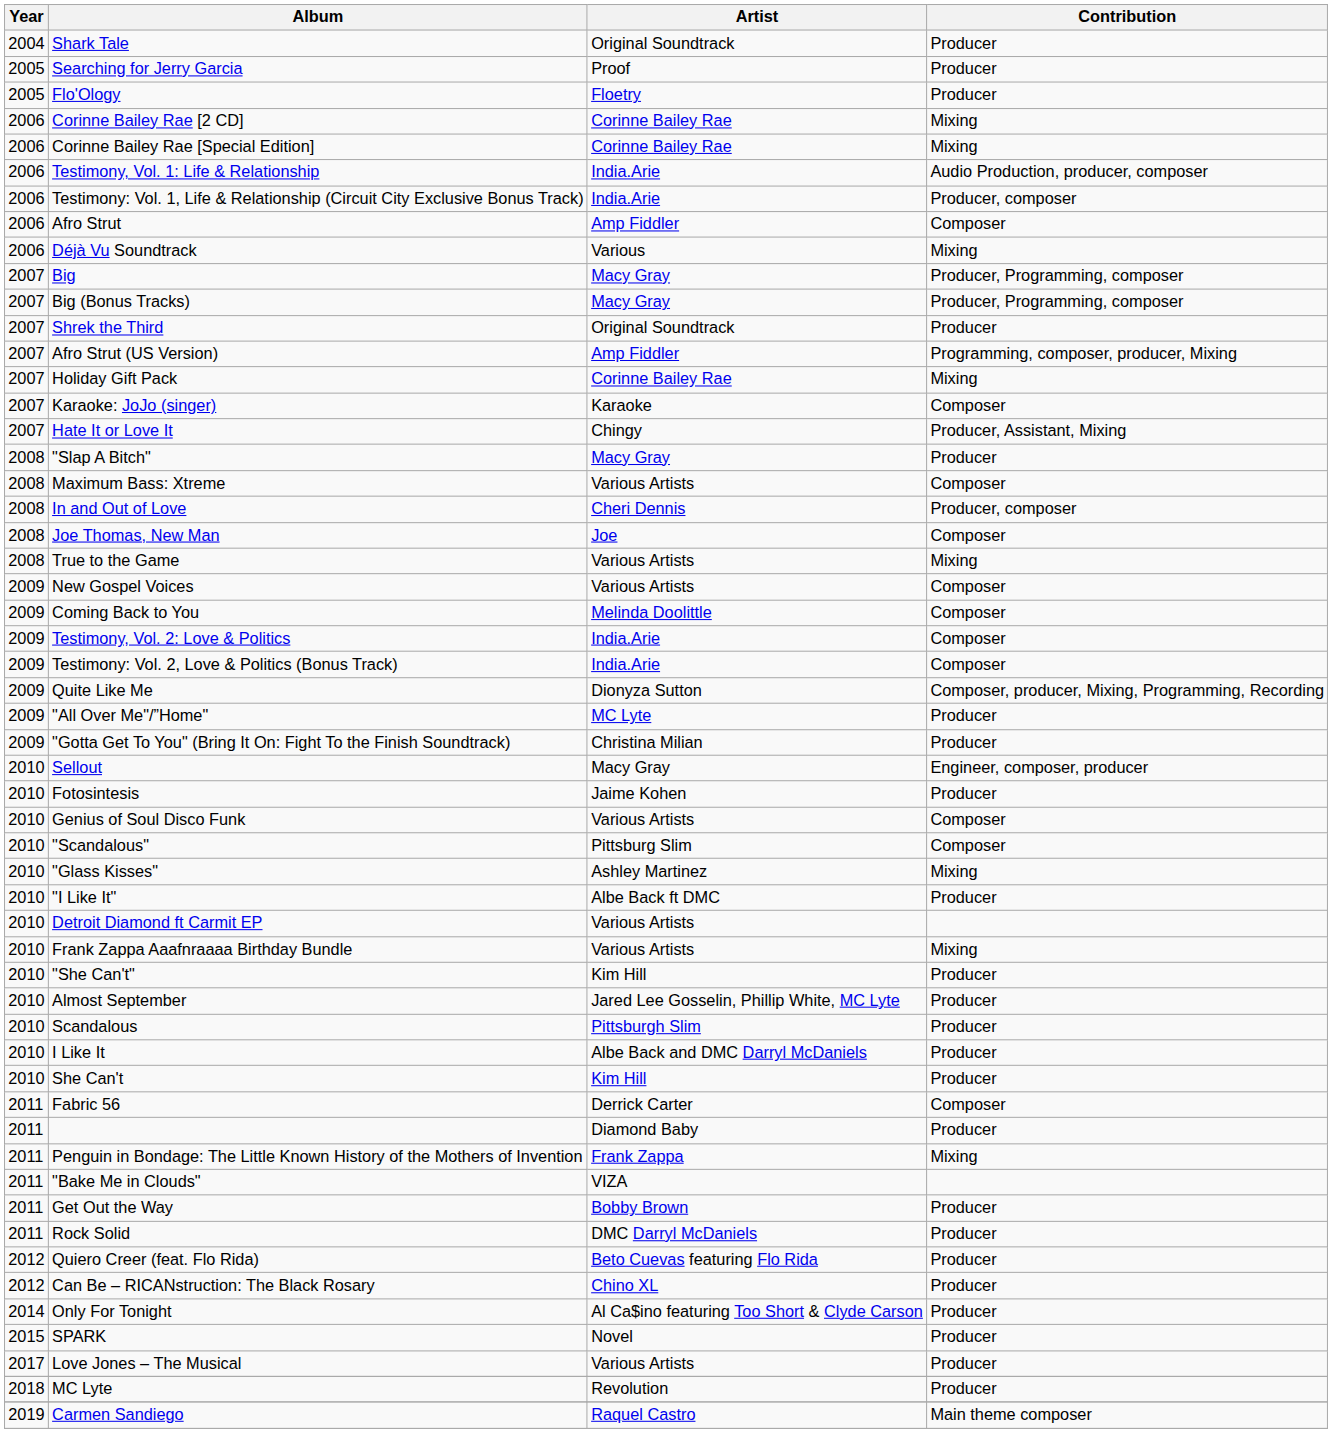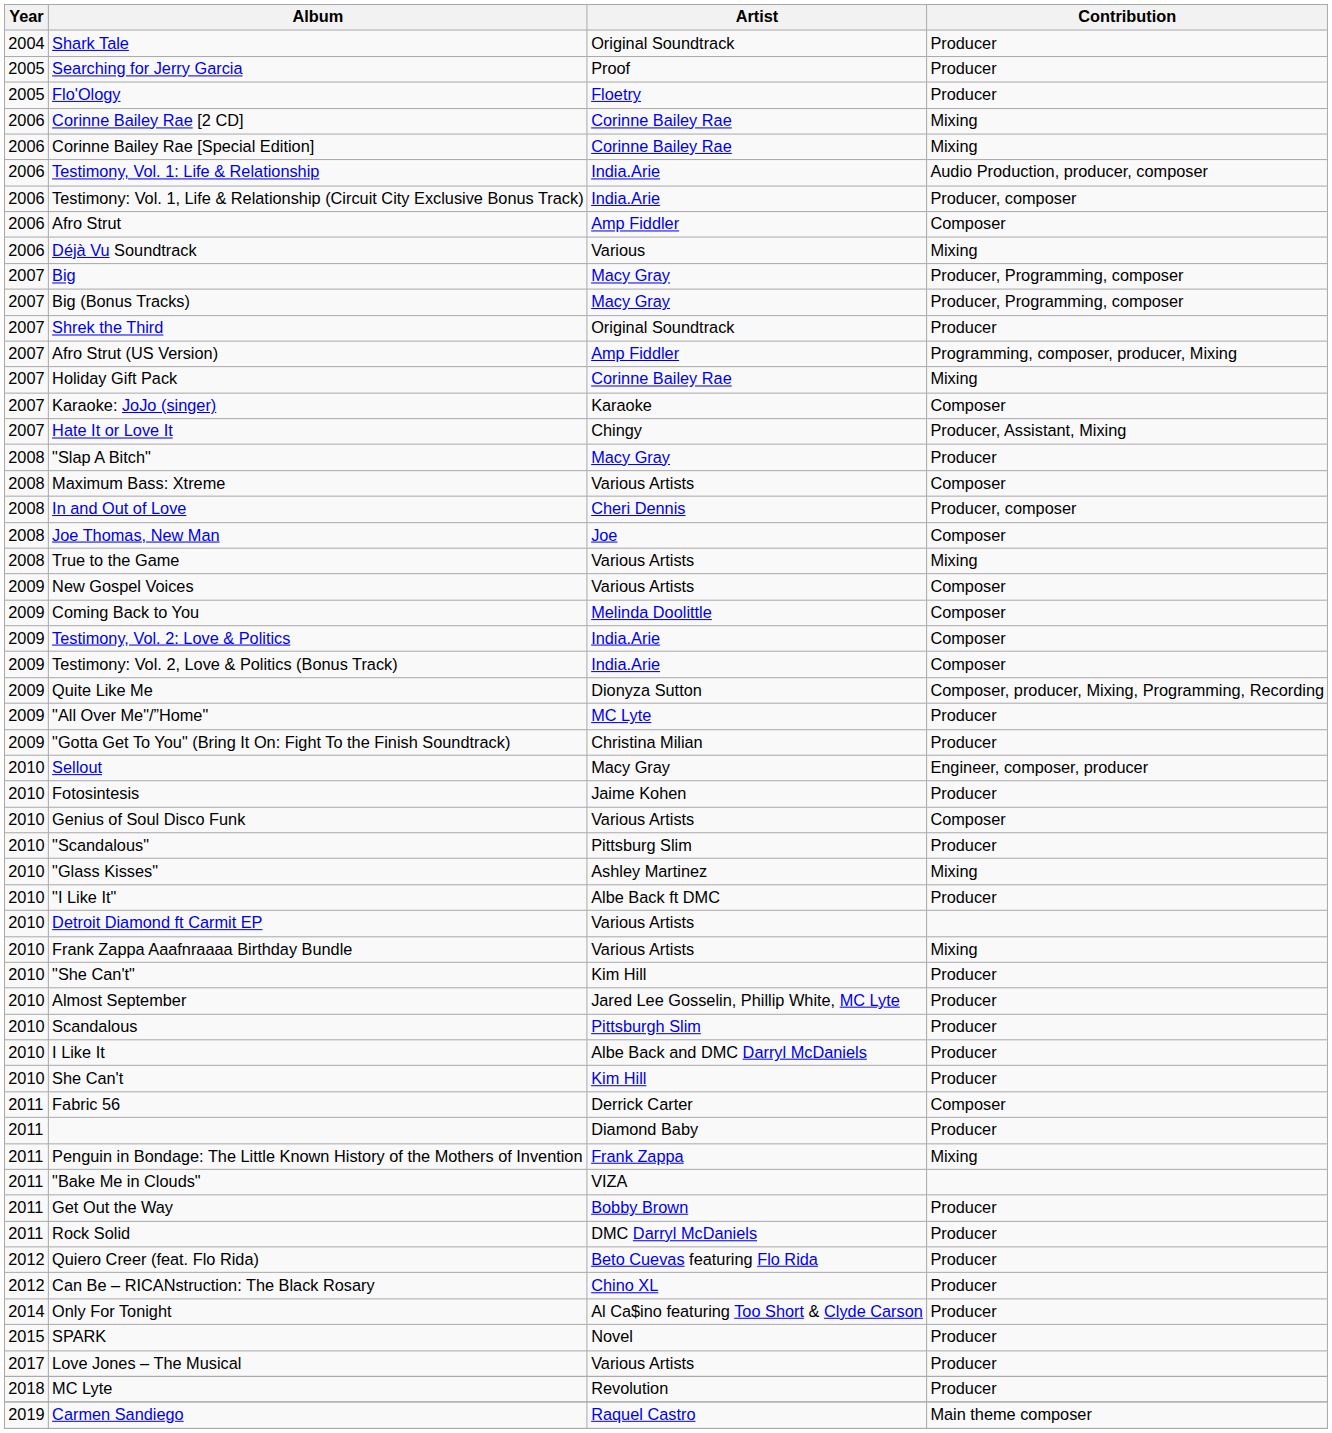 <table class="wikitable">
 <tr>
 <th>Year</th>
 <th>Album</th>
 <th>Artist</th>
 <th>Contribution</th>
 </tr>
 <tr>
 <td>2004</td>
 <td><a href='#'>Shark Tale</a></td>
 <td>Original Soundtrack</td>
 <td>Producer</td>
 </tr>
 <tr>
 <td>2005</td>
 <td><a href='#'>Searching for Jerry Garcia</a></td>
 <td>Proof</td>
 <td>Producer</td>
 </tr>
 <tr>
 <td>2005</td>
 <td><a href='#'>Flo'Ology</a></td>
 <td><a href='#'>Floetry</a></td>
 <td>Producer</td>
 </tr>
 <tr>
 <td>2006</td>
 <td><a href='#'>Corinne Bailey Rae</a> [2 CD]</td>
 <td><a href='#'>Corinne Bailey Rae</a></td>
 <td>Mixing</td>
 </tr>
 <tr>
 <td>2006</td>
 <td>Corinne Bailey Rae [Special Edition]</td>
 <td><a href='#'>Corinne Bailey Rae</a></td>
 <td>Mixing</td>
 </tr>
 <tr>
 <td>2006</td>
 <td><a href='#'>Testimony, Vol. 1: Life & Relationship</a></td>
 <td><a href='#'>India.Arie</a></td>
 <td>Audio Production, producer, composer</td>
 </tr>
 <tr>
 <td>2006</td>
 <td>Testimony: Vol. 1, Life & Relationship (Circuit City Exclusive Bonus Track)</td>
 <td><a href='#'>India.Arie</a></td>
 <td>Producer, composer</td>
 </tr>
 <tr>
 <td>2006</td>
 <td>Afro Strut</td>
 <td><a href='#'>Amp Fiddler</a></td>
 <td>Composer</td>
 </tr>
 <tr>
 <td>2006</td>
 <td><a href='#'>Déjà Vu</a> Soundtrack</td>
 <td>Various</td>
 <td>Mixing</td>
 </tr>
 <tr>
 <td>2007</td>
 <td><a href='#'>Big</a></td>
 <td><a href='#'>Macy Gray</a></td>
 <td>Producer, Programming, composer</td>
 </tr>
 <tr>
 <td>2007</td>
 <td>Big (Bonus Tracks)</td>
 <td><a href='#'>Macy Gray</a></td>
 <td>Producer, Programming, composer</td>
 </tr>
 <tr>
 <td>2007</td>
 <td><a href='#'>Shrek the Third</a></td>
 <td>Original Soundtrack</td>
 <td>Producer</td>
 </tr>
 <tr>
 <td>2007</td>
 <td>Afro Strut (US Version)</td>
 <td><a href='#'>Amp Fiddler</a></td>
 <td>Programming, composer, producer, Mixing</td>
 </tr>
 <tr>
 <td>2007</td>
 <td>Holiday Gift Pack</td>
 <td><a href='#'>Corinne Bailey Rae</a></td>
 <td>Mixing</td>
 </tr>
 <tr>
 <td>2007</td>
 <td>Karaoke: <a href='#'>JoJo (singer)</a></td>
 <td>Karaoke</td>
 <td>Composer</td>
 </tr>
 <tr>
 <td>2007</td>
 <td><a href='#'>Hate It or Love It</a></td>
 <td>Chingy</td>
 <td>Producer, Assistant, Mixing</td>
 </tr>
 <tr>
 <td>2008</td>
 <td>"Slap A Bitch"</td>
 <td><a href='#'>Macy Gray</a></td>
 <td>Producer</td>
 </tr>
 <tr>
 <td>2008</td>
 <td>Maximum Bass: Xtreme</td>
 <td>Various Artists</td>
 <td>Composer</td>
 </tr>
 <tr>
 <td>2008</td>
 <td><a href='#'>In and Out of Love</a></td>
 <td><a href='#'>Cheri Dennis</a></td>
 <td>Producer, composer</td>
 </tr>
 <tr>
 <td>2008</td>
 <td><a href='#'>Joe Thomas, New Man</a></td>
 <td><a href='#'>Joe</a></td>
 <td>Composer</td>
 </tr>
 <tr>
 <td>2008</td>
 <td>True to the Game</td>
 <td>Various Artists</td>
 <td>Mixing</td>
 </tr>
 <tr>
 <td>2009</td>
 <td>New Gospel Voices</td>
 <td>Various Artists</td>
 <td>Composer</td>
 </tr>
 <tr>
 <td>2009</td>
 <td>Coming Back to You</td>
 <td><a href='#'>Melinda Doolittle</a></td>
 <td>Composer</td>
 </tr>
 <tr>
 <td>2009</td>
 <td><a href='#'>Testimony, Vol. 2: Love & Politics</a></td>
 <td><a href='#'>India.Arie</a></td>
 <td>Composer</td>
 </tr>
 <tr>
 <td>2009</td>
 <td>Testimony: Vol. 2, Love & Politics (Bonus Track)</td>
 <td><a href='#'>India.Arie</a></td>
 <td>Composer</td>
 </tr>
 <tr>
 <td>2009</td>
 <td>Quite Like Me</td>
 <td>Dionyza Sutton</td>
 <td>Composer, producer, Mixing, Programming, Recording</td>
 </tr>
 <tr>
 <td>2009</td>
 <td>"All Over Me"/”Home"</td>
 <td><a href='#'>MC Lyte</a></td>
 <td>Producer</td>
 </tr>
 <tr>
 <td>2009</td>
 <td>"Gotta Get To You" (Bring It On: Fight To the Finish Soundtrack)</td>
 <td>Christina Milian</td>
 <td>Producer</td>
 </tr>
 <tr>
 <td>2010</td>
 <td><a href='#'>Sellout</a></td>
 <td>Macy Gray</td>
 <td>Engineer, composer, producer</td>
 </tr>
 <tr>
 <td>2010</td>
 <td>Fotosintesis</td>
 <td>Jaime Kohen</td>
 <td>Producer</td>
 </tr>
 <tr>
 <td>2010</td>
 <td>Genius of Soul Disco Funk</td>
 <td>Various Artists</td>
 <td>Composer</td>
 </tr>
 <tr>
 <td>2010</td>
 <td>"Scandalous"</td>
 <td>Pittsburg Slim</td>
-<td>Composer</td>
+<td>Producer</td>
 </tr>
 <tr>
 <td>2010</td>
 <td>"Glass Kisses"</td>
 <td>Ashley Martinez</td>
 <td>Mixing</td>
 </tr>
 <tr>
 <td>2010</td>
 <td>"I Like It"</td>
 <td>Albe Back ft DMC</td>
 <td>Producer</td>
 </tr>
 <tr>
 <td>2010</td>
 <td><a href='#'>Detroit Diamond ft Carmit EP</a></td>
 <td>Various Artists</td>
 <td></td>
 </tr>
 <tr>
 <td>2010</td>
 <td>Frank Zappa Aaafnraaaa Birthday Bundle</td>
 <td>Various Artists</td>
 <td>Mixing</td>
 </tr>
 <tr>
 <td>2010</td>
 <td>"She Can't"</td>
 <td>Kim Hill</td>
 <td>Producer</td>
 </tr>
 <tr>
 <td>2010</td>
 <td>Almost September</td>
 <td>Jared Lee Gosselin, Phillip White, <a href='#'>MC Lyte</a></td>
 <td>Producer</td>
 </tr>
 <tr>
 <td>2010</td>
 <td>Scandalous</td>
 <td><a href='#'>Pittsburgh Slim</a></td>
 <td>Producer</td>
 </tr>
 <tr>
 <td>2010</td>
 <td>I Like It</td>
 <td>Albe Back and DMC <a href='#'>Darryl McDaniels</a></td>
 <td>Producer</td>
 </tr>
 <tr>
 <td>2010</td>
 <td>She Can't</td>
 <td><a href='#'>Kim Hill</a></td>
 <td>Producer</td>
 </tr>
 <tr>
 <td>2011</td>
 <td>Fabric 56</td>
 <td>Derrick Carter</td>
 <td>Composer</td>
 </tr>
 <tr>
 <td>2011</td>
 <td></td>
 <td>Diamond Baby</td>
 <td>Producer</td>
 </tr>
 <tr>
 <td>2011</td>
 <td>Penguin in Bondage: The Little Known History of the Mothers of Invention</td>
 <td><a href='#'>Frank Zappa</a></td>
 <td>Mixing</td>
 </tr>
 <tr>
 <td>2011</td>
 <td>"Bake Me in Clouds"</td>
 <td>VIZA</td>
 <td></td>
 </tr>
 <tr>
 <td>2011</td>
 <td>Get Out the Way</td>
 <td><a href='#'>Bobby Brown</a></td>
 <td>Producer</td>
 </tr>
 <tr>
 <td>2011</td>
 <td>Rock Solid</td>
 <td>DMC <a href='#'>Darryl McDaniels</a></td>
 <td>Producer</td>
 </tr>
 <tr>
 <td>2012</td>
 <td>Quiero Creer (feat. Flo Rida)</td>
 <td><a href='#'>Beto Cuevas</a> featuring <a href='#'>Flo Rida</a></td>
 <td>Producer</td>
 </tr>
 <tr>
 <td>2012</td>
 <td>Can Be – RICANstruction: The Black Rosary</td>
 <td><a href='#'>Chino XL</a></td>
 <td>Producer</td>
 </tr>
 <tr>
 <td>2014</td>
 <td>Only For Tonight</td>
 <td>Al Ca$ino featuring <a href='#'>Too Short</a> & <a href='#'>Clyde Carson</a></td>
 <td>Producer</td>
 </tr>
 <tr>
 <td>2015</td>
 <td>SPARK</td>
 <td>Novel</td>
 <td>Producer</td>
 </tr>
 <tr>
 <td>2017</td>
 <td>Love Jones – The Musical</td>
 <td>Various Artists</td>
 <td>Producer</td>
 </tr>
 <tr>
 </tr>
 <tr>
 <td>2018</td>
 <td>MC Lyte</td>
 <td>Revolution</td>
 <td>Producer</td>
 </tr>
 <tr>
 </tr>
 <tr>
 <td>2019</td>
 <td><a href='#'>Carmen Sandiego</a></td>
 <td><a href='#'>Raquel Castro</a></td>
 <td>Main theme composer</td>
 </tr>
 <tr>
 </tr>
 </table>
